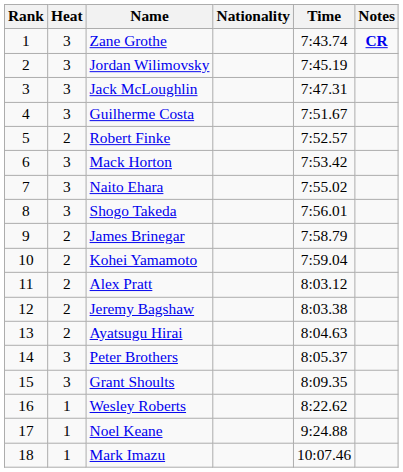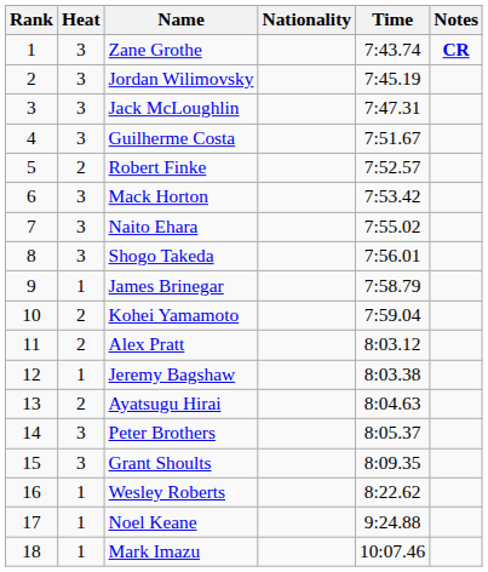 <table class="wikitable sortable" style="text-align:center">
 <tr>
 <th>Rank</th>
 <th>Heat</th>
 <th>Name</th>
 <th>Nationality</th>
 <th>Time</th>
 <th>Notes</th>
 </tr>
 <tr>
 <td>1</td>
 <td>3</td>
 <td align=left><a href='#'>Zane Grothe</a></td>
 <td align=left></td>
 <td>7:43.74</td>
 <td><strong><a href='#'>CR</a></strong></td>
 </tr>
 <tr>
 <td>2</td>
 <td>3</td>
 <td align=left><a href='#'>Jordan Wilimovsky</a></td>
 <td align=left></td>
 <td>7:45.19</td>
 <td></td>
 </tr>
 <tr>
 <td>3</td>
 <td>3</td>
 <td align=left><a href='#'>Jack McLoughlin</a></td>
 <td align=left></td>
 <td>7:47.31</td>
 <td></td>
 </tr>
 <tr>
 <td>4</td>
 <td>3</td>
 <td align=left><a href='#'>Guilherme Costa</a></td>
 <td align=left></td>
 <td>7:51.67</td>
 <td></td>
 </tr>
 <tr>
 <td>5</td>
 <td>2</td>
 <td align=left><a href='#'>Robert Finke</a></td>
 <td align=left></td>
 <td>7:52.57</td>
 <td></td>
 </tr>
 <tr>
 <td>6</td>
 <td>3</td>
 <td align=left><a href='#'>Mack Horton</a></td>
 <td align=left></td>
 <td>7:53.42</td>
 <td></td>
 </tr>
 <tr>
 <td>7</td>
 <td>3</td>
 <td align=left><a href='#'>Naito Ehara</a></td>
 <td align=left></td>
 <td>7:55.02</td>
 <td></td>
 </tr>
 <tr>
 <td>8</td>
 <td>3</td>
 <td align=left><a href='#'>Shogo Takeda</a></td>
 <td align=left></td>
 <td>7:56.01</td>
 <td></td>
 </tr>
 <tr>
 <td>9</td>
-<td>2</td>
+<td>1</td>
 <td align=left><a href='#'>James Brinegar</a></td>
 <td align=left></td>
 <td>7:58.79</td>
 <td></td>
 </tr>
 <tr>
 <td>10</td>
 <td>2</td>
 <td align=left><a href='#'>Kohei Yamamoto</a></td>
 <td align=left></td>
 <td>7:59.04</td>
 <td></td>
 </tr>
 <tr>
 <td>11</td>
 <td>2</td>
 <td align=left><a href='#'>Alex Pratt</a></td>
 <td align=left></td>
 <td>8:03.12</td>
 <td></td>
 </tr>
 <tr>
 <td>12</td>
-<td>2</td>
+<td>1</td>
 <td align=left><a href='#'>Jeremy Bagshaw</a></td>
 <td align=left></td>
 <td>8:03.38</td>
 <td></td>
 </tr>
 <tr>
 <td>13</td>
 <td>2</td>
 <td align=left><a href='#'>Ayatsugu Hirai</a></td>
 <td align=left></td>
 <td>8:04.63</td>
 <td></td>
 </tr>
 <tr>
 <td>14</td>
 <td>3</td>
 <td align=left><a href='#'>Peter Brothers</a></td>
 <td align=left></td>
 <td>8:05.37</td>
 <td></td>
 </tr>
 <tr>
 <td>15</td>
 <td>3</td>
 <td align=left><a href='#'>Grant Shoults</a></td>
 <td align=left></td>
 <td>8:09.35</td>
 <td></td>
 </tr>
 <tr>
 <td>16</td>
 <td>1</td>
 <td align=left><a href='#'>Wesley Roberts</a></td>
 <td align=left></td>
 <td>8:22.62</td>
 <td></td>
 </tr>
 <tr>
 <td>17</td>
 <td>1</td>
 <td align=left><a href='#'>Noel Keane</a></td>
 <td align=left></td>
 <td>9:24.88</td>
 <td></td>
 </tr>
 <tr>
 <td>18</td>
 <td>1</td>
 <td align=left><a href='#'>Mark Imazu</a></td>
 <td align=left></td>
 <td>10:07.46</td>
 <td></td>
 </tr>
 </table>
